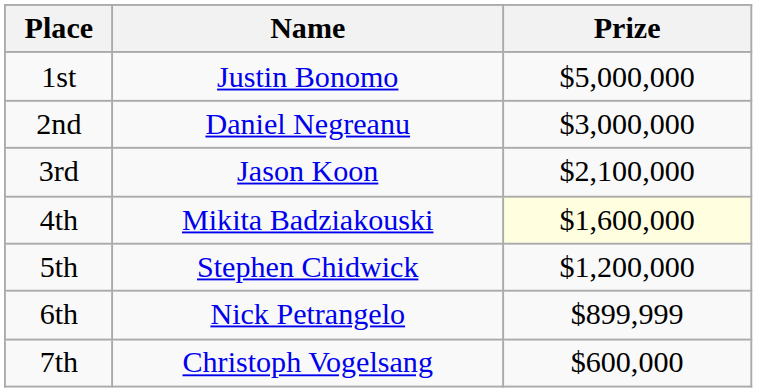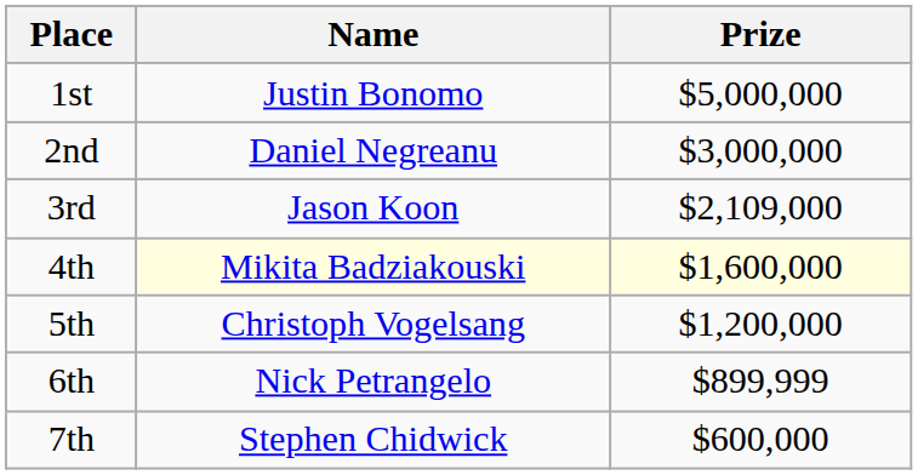 <table class="wikitable">
 <tr>
 <th style="width:50px;">Place</th>
 <th style="width:200px;">Name</th>
 <th style="width:125px;">Prize</th>
 </tr>
 <tr>
 <td style="text-align:center;">1st</td>
 <td style="text-align:center;"> <a href='#'>Justin Bonomo</a></td>
 <td style="text-align:center;">$5,000,000</td>
 </tr>
 <tr>
 <td style="text-align:center;">2nd</td>
 <td style="text-align:center;"> <a href='#'>Daniel Negreanu</a></td>
 <td style="text-align:center;">$3,000,000</td>
 </tr>
 <tr>
 <td style="text-align:center;">3rd</td>
 <td style="text-align:center;"> <a href='#'>Jason Koon</a></td>
-<td style="text-align:center;">$2,100,000</td>
+<td style="text-align:center;">$2,109,000</td>
 </tr>
 <tr>
 <td style="text-align:center;">4th</td>
-<td style="text-align:center;"> <a href='#'>Mikita Badziakouski</a></td>
+<td style="background: lightyellow; text-align:center;"> <a href='#'>Mikita Badziakouski</a></td>
 <td style="background: lightyellow; text-align:center;">$1,600,000</td>
 </tr>
 <tr>
 <td style="text-align:center;">5th</td>
-<td style="text-align:center;"> <a href='#'>Stephen Chidwick</a></td>
+<td style="text-align:center;"> <a href='#'>Christoph Vogelsang</a></td>
 <td style="text-align:center;">$1,200,000</td>
 </tr>
 <tr>
 <td style="text-align:center;">6th</td>
 <td style="text-align:center;"> <a href='#'>Nick Petrangelo</a></td>
 <td style="text-align:center;">$899,999</td>
 </tr>
 <tr>
 <td style="text-align:center;">7th</td>
-<td style="text-align:center;"> <a href='#'>Christoph Vogelsang</a></td>
+<td style="text-align:center;"> <a href='#'>Stephen Chidwick</a></td>
 <td style="text-align:center;">$600,000</td>
 </tr>
 </table>
